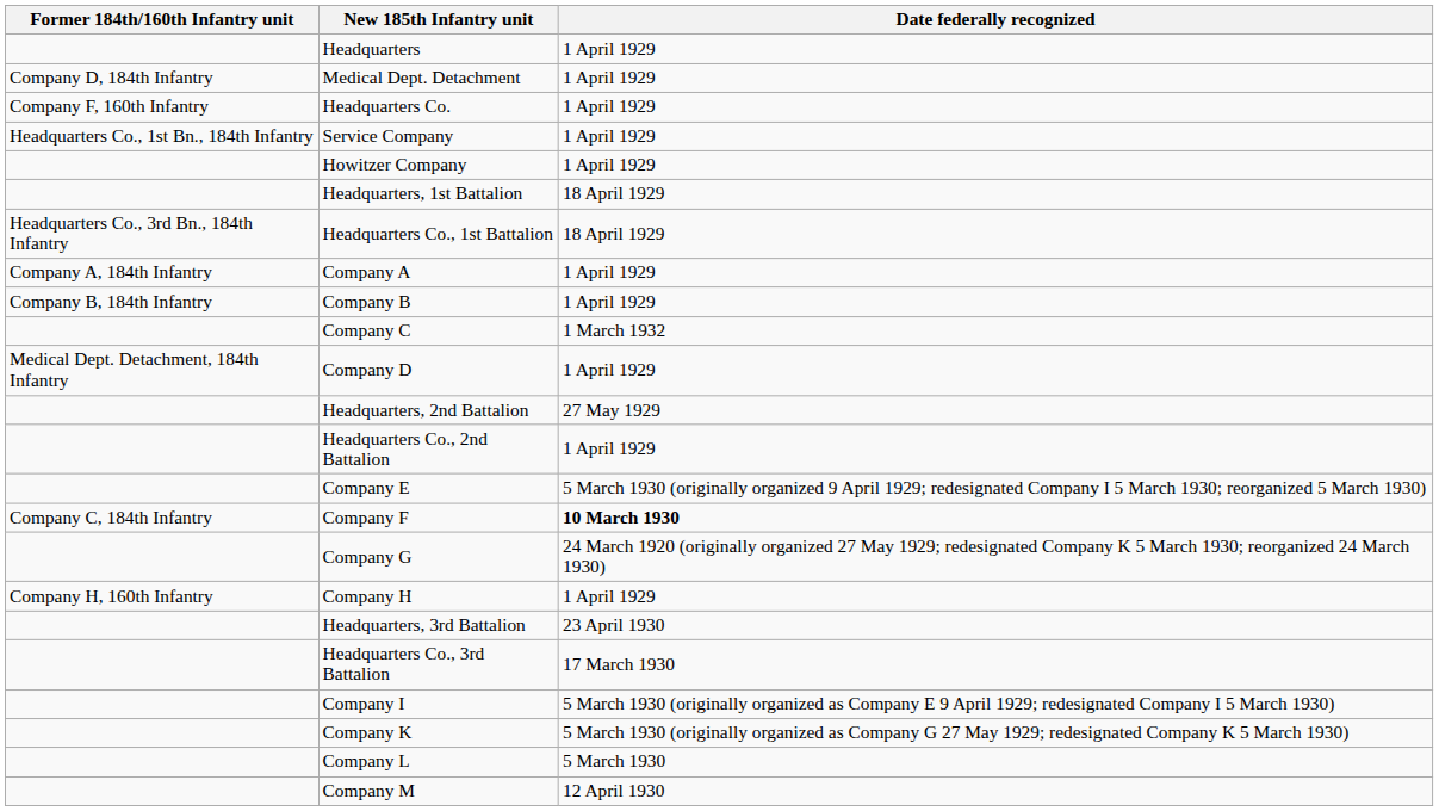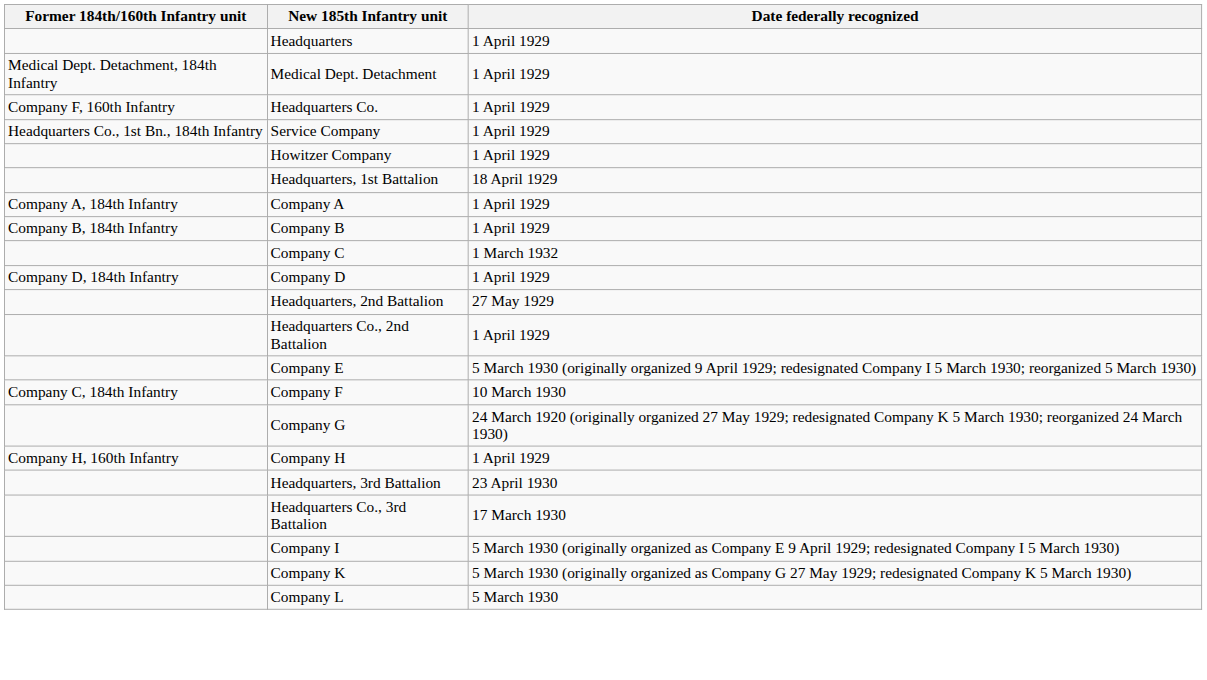 <table class="wikitable">
 <tr>
 <th>Former 184th/160th Infantry unit</th>
 <th>New 185th Infantry unit</th>
 <th>Date federally recognized</th>
 </tr>
 <tr>
 <td></td>
 <td>Headquarters</td>
 <td>1 April 1929</td>
 </tr>
 <tr>
-<td>Company D, 184th Infantry</td>
+<td>Medical Dept. Detachment, 184th Infantry</td>
 <td>Medical Dept. Detachment</td>
 <td>1 April 1929</td>
 </tr>
 <tr>
 <td>Company F, 160th Infantry</td>
 <td>Headquarters Co.</td>
 <td>1 April 1929</td>
 </tr>
 <tr>
 <td>Headquarters Co., 1st Bn., 184th Infantry</td>
 <td>Service Company</td>
 <td>1 April 1929</td>
 </tr>
 <tr>
 <td></td>
 <td>Howitzer Company</td>
 <td>1 April 1929</td>
 </tr>
 <tr>
 <td></td>
 <td>Headquarters, 1st Battalion</td>
 <td>18 April 1929</td>
 </tr>
 <tr>
-<td>Headquarters Co., 3rd Bn., 184th Infantry</td>
-<td>Headquarters Co., 1st Battalion</td>
-<td>18 April 1929</td>
-</tr>
-<tr>
 <td>Company A, 184th Infantry</td>
 <td>Company A</td>
 <td>1 April 1929</td>
 </tr>
 <tr>
 <td>Company B, 184th Infantry</td>
 <td>Company B</td>
 <td>1 April 1929</td>
 </tr>
 <tr>
 <td></td>
 <td>Company C</td>
 <td>1 March 1932</td>
 </tr>
 <tr>
-<td>Medical Dept. Detachment, 184th Infantry</td>
+<td>Company D, 184th Infantry</td>
 <td>Company D</td>
 <td>1 April 1929</td>
 </tr>
 <tr>
 <td></td>
 <td>Headquarters, 2nd Battalion</td>
 <td>27 May 1929</td>
 </tr>
 <tr>
 <td></td>
 <td>Headquarters Co., 2nd Battalion</td>
 <td>1 April 1929</td>
 </tr>
 <tr>
 <td></td>
 <td>Company E</td>
 <td>5 March 1930 (originally organized 9 April 1929; redesignated Company I 5 March 1930; reorganized 5 March 1930)</td>
 </tr>
 <tr>
 <td>Company C, 184th Infantry</td>
 <td>Company F</td>
-<td><strong>10 March 1930</strong></td>
+<td>10 March 1930</td>
 </tr>
 <tr>
 <td></td>
 <td>Company G</td>
 <td>24 March 1920 (originally organized 27 May 1929; redesignated Company K 5 March 1930; reorganized 24 March 1930)</td>
 </tr>
 <tr>
 <td>Company H, 160th Infantry</td>
 <td>Company H</td>
 <td>1 April 1929</td>
 </tr>
 <tr>
 <td></td>
 <td>Headquarters, 3rd Battalion</td>
 <td>23 April 1930</td>
 </tr>
 <tr>
 <td></td>
 <td>Headquarters Co., 3rd Battalion</td>
 <td>17 March 1930</td>
 </tr>
 <tr>
 <td></td>
 <td>Company I</td>
 <td>5 March 1930 (originally organized as Company E 9 April 1929; redesignated Company I 5 March 1930)</td>
 </tr>
 <tr>
 <td></td>
 <td>Company K</td>
 <td>5 March 1930 (originally organized as Company G 27 May 1929; redesignated Company K 5 March 1930)</td>
 </tr>
 <tr>
 <td></td>
 <td>Company L</td>
 <td>5 March 1930</td>
 </tr>
-<tr>
-<td></td>
-<td>Company M</td>
-<td>12 April 1930</td>
-</tr>
 </table>
